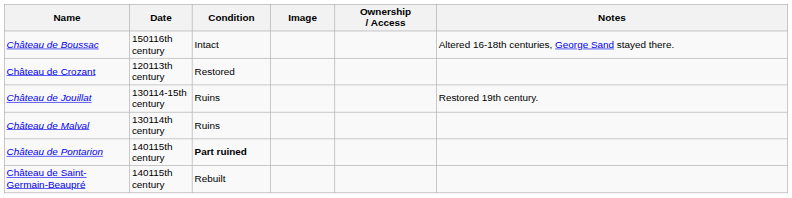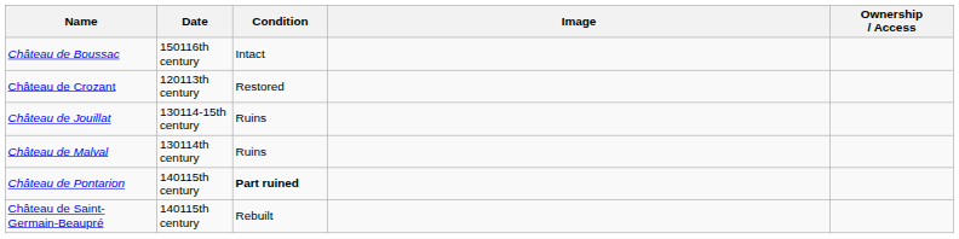 <table class="wikitable sortable" width="100%">
 <tr>
 <th width="16%">Name<br></th>
 <th width="8%">Date<br></th>
 <th width="10%">Condition<br></th>
 <th class="unsortable" width="96px">Image</th>
 <th width="13%">Ownership<br>/ Access</th>
-<th class="unsortable">Notes</th>
 </tr>
 <tr>
 <td><em><a href='#'>Château de Boussac</a></em></td>
 <td><span>1501</span>16th century</td>
 <td>Intact</td>
 <td></td>
 <td></td>
-<td>Altered 16-18th centuries, <a href='#'>George Sand</a> stayed there.</td>
 </tr>
 <tr>
 <td><a href='#'>Château de Crozant</a></td>
 <td><span>1201</span>13th century</td>
 <td>Restored</td>
-<td></td>
 <td></td>
 <td></td>
 </tr>
 <tr>
 <td><em><a href='#'>Château de Jouillat</a></em></td>
 <td><span>1301</span>14-15th century</td>
 <td>Ruins</td>
 <td></td>
 <td></td>
-<td>Restored 19th century.</td>
 </tr>
 <tr>
 <td><em><a href='#'>Château de Malval</a></em></td>
 <td><span>1301</span>14th century</td>
 <td>Ruins</td>
-<td></td>
 <td></td>
 <td></td>
 </tr>
 <tr>
 <td><em><a href='#'>Château de Pontarion</a></em></td>
 <td><span>1401</span>15th century</td>
 <td><strong>Part ruined</strong></td>
 <td></td>
 <td></td>
-<td></td>
 </tr>
 <tr>
 <td><a href='#'>Château de Saint-Germain-Beaupré</a></td>
 <td><span>1401</span>15th century</td>
 <td>Rebuilt</td>
 <td></td>
 <td></td>
-<td></td>
 </tr>
 </table>
